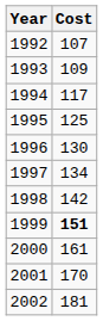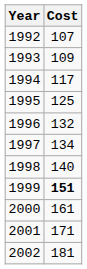 <table class="wikitable" style = "float: right; margin-left:15px; text-align:center">
 <tr>
 <th>Year</th>
 <th>Cost<br></th>
 </tr>
 <tr>
 <td>1992</td>
 <td>107</td>
 </tr>
 <tr>
 <td>1993</td>
 <td>109</td>
 </tr>
 <tr>
 <td>1994</td>
 <td>117</td>
 </tr>
 <tr>
 <td>1995</td>
 <td>125</td>
 </tr>
 <tr>
 <td>1996</td>
-<td>130</td>
+<td>132</td>
 </tr>
 <tr>
 <td>1997</td>
 <td>134</td>
 </tr>
 <tr>
 <td>1998</td>
-<td>142</td>
+<td>140</td>
 </tr>
 <tr>
 <td>1999</td>
 <td><strong>151</strong></td>
 </tr>
 <tr>
 <td>2000</td>
 <td>161</td>
 </tr>
 <tr>
 <td>2001</td>
-<td>170</td>
+<td>171</td>
 </tr>
 <tr>
 <td>2002</td>
 <td>181</td>
 </tr>
 </table>
